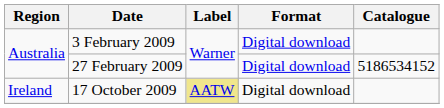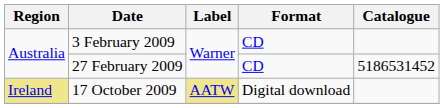 <table class="wikitable">
 <tr>
 <th>Region</th>
 <th>Date</th>
 <th>Label</th>
 <th>Format</th>
 <th>Catalogue</th>
 </tr>
 <tr>
 <td rowspan="2"><a href='#'>Australia</a></td>
 <td>3 February 2009</td>
 <td rowspan="2"><a href='#'>Warner</a></td>
-<td><a href='#'>Digital download</a></td>
+<td><a href='#'>CD</a></td>
 <td></td>
 </tr>
 <tr>
 <td>27 February 2009</td>
-<td><a href='#'>Digital download</a></td>
-<td>5186534152</td>
+<td><a href='#'>CD</a></td>
+<td>5186531452</td>
 </tr>
 <tr>
-<td><a href='#'>Ireland</a></td>
+<td style="background: khaki;"><a href='#'>Ireland</a></td>
 <td>17 October 2009</td>
 <td style="background: khaki;"><a href='#'>AATW</a></td>
 <td>Digital download</td>
 <td></td>
 </tr>
 <tr>
 </tr>
 </table>
